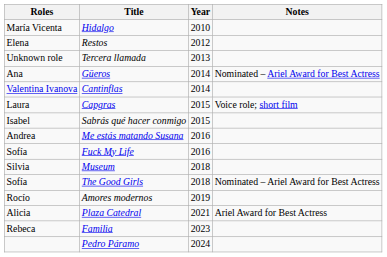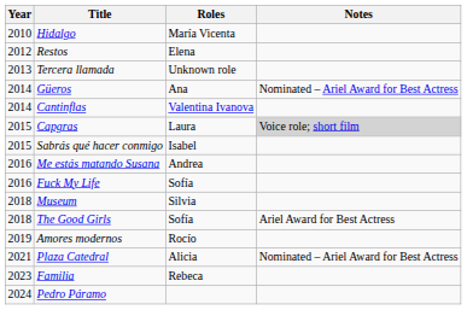 <table class="wikitable sortable">
 <tr>
+<th>Year</th>
+<th>Title</th>
 <th>Roles</th>
-<th>Title</th>
-<th>Year</th>
 <th>Notes</th>
 </tr>
 <tr>
+<td>2010</td>
+<td><em><a href='#'>Hidalgo</a></em></td>
 <td>María Vicenta</td>
-<td><em><a href='#'>Hidalgo</a></em></td>
-<td>2010</td>
 <td></td>
 </tr>
 <tr>
+<td>2012</td>
+<td><em>Restos</em></td>
 <td>Elena</td>
-<td><em>Restos</em></td>
-<td>2012</td>
 <td></td>
 </tr>
 <tr>
+<td>2013</td>
+<td><em>Tercera llamada</em></td>
 <td>Unknown role</td>
-<td><em>Tercera llamada</em></td>
-<td>2013</td>
 <td></td>
 </tr>
 <tr>
+<td>2014</td>
+<td><em><a href='#'>Güeros</a></em></td>
 <td>Ana</td>
-<td><em><a href='#'>Güeros</a></em></td>
-<td>2014</td>
 <td>Nominated – <a href='#'>Ariel Award for Best Actress</a></td>
 </tr>
 <tr>
+<td>2014</td>
+<td><em><a href='#'>Cantinflas</a></em></td>
 <td><a href='#'>Valentina Ivanova</a></td>
-<td><em><a href='#'>Cantinflas</a></em></td>
-<td>2014</td>
 <td></td>
 </tr>
 <tr>
+<td>2015</td>
+<td><em><a href='#'>Capgras</a></em></td>
 <td>Laura</td>
-<td><em><a href='#'>Capgras</a></em></td>
-<td>2015</td>
-<td>Voice role; <a href='#'>short film</a></td>
+<td style="background: lightgrey;">Voice role; <a href='#'>short film</a></td>
 </tr>
 <tr>
+<td>2015</td>
+<td><em>Sabrás qué hacer conmigo</em></td>
 <td>Isabel</td>
-<td><em>Sabrás qué hacer conmigo</em></td>
-<td>2015</td>
 <td></td>
 </tr>
 <tr>
+<td>2016</td>
+<td><em><a href='#'>Me estás matando Susana</a></em></td>
 <td>Andrea</td>
-<td><em><a href='#'>Me estás matando Susana</a></em></td>
-<td>2016</td>
 <td></td>
 </tr>
 <tr>
+<td>2016</td>
+<td><em><a href='#'>Fuck My Life</a></em></td>
 <td>Sofía</td>
-<td><em><a href='#'>Fuck My Life</a></em></td>
-<td>2016</td>
 <td></td>
 </tr>
 <tr>
+<td>2018</td>
+<td><em><a href='#'>Museum</a></em></td>
 <td>Silvia</td>
-<td><em><a href='#'>Museum</a></em></td>
-<td>2018</td>
 <td></td>
 </tr>
 <tr>
+<td>2018</td>
+<td><em><a href='#'>The Good Girls</a></em></td>
 <td>Sofía</td>
-<td><em><a href='#'>The Good Girls</a></em></td>
-<td>2018</td>
+<td>Ariel Award for Best Actress</td>
+</tr>
+<tr>
+<td>2019</td>
+<td><em>Amores modernos</em></td>
+<td>Rocío</td>
+<td></td>
+</tr>
+<tr>
+<td>2021</td>
+<td><em><a href='#'>Plaza Catedral</a></em></td>
+<td>Alicia</td>
 <td>Nominated – Ariel Award for Best Actress</td>
 </tr>
 <tr>
-<td>Rocío</td>
-<td><em>Amores modernos</em></td>
-<td>2019</td>
+<td>2023</td>
+<td><em><a href='#'>Familia</a></em></td>
+<td>Rebeca</td>
 <td></td>
 </tr>
 <tr>
-<td>Alicia</td>
-<td><em><a href='#'>Plaza Catedral</a></em></td>
-<td>2021</td>
-<td>Ariel Award for Best Actress</td>
-</tr>
-<tr>
-<td>Rebeca</td>
-<td><em><a href='#'>Familia</a></em></td>
-<td>2023</td>
+<td>2024</td>
+<td><em><a href='#'>Pedro Páramo</a></em></td>
 <td></td>
-</tr>
-<tr>
-<td></td>
-<td><em><a href='#'>Pedro Páramo</a></em></td>
-<td>2024</td>
 <td></td>
 </tr>
 </table>
